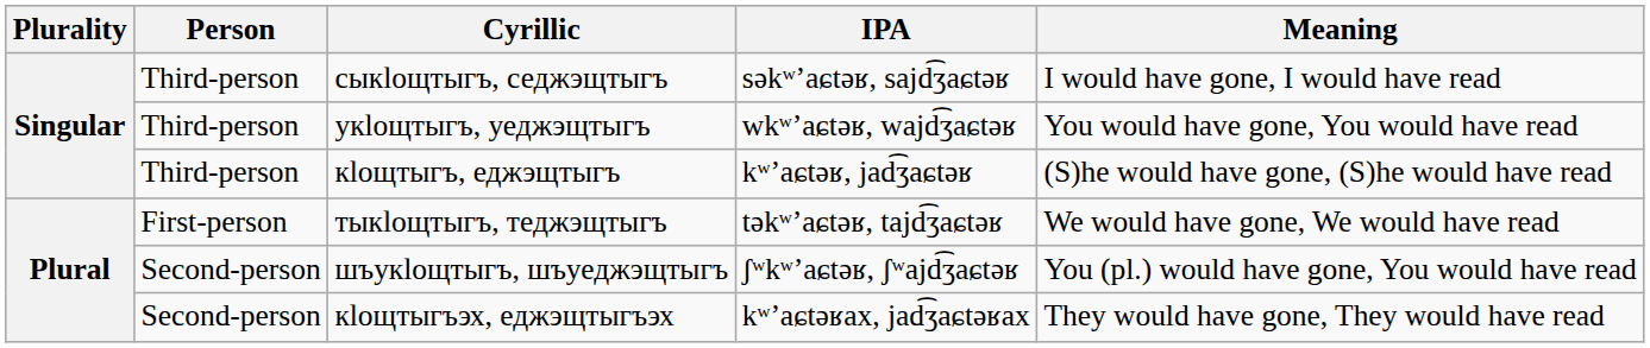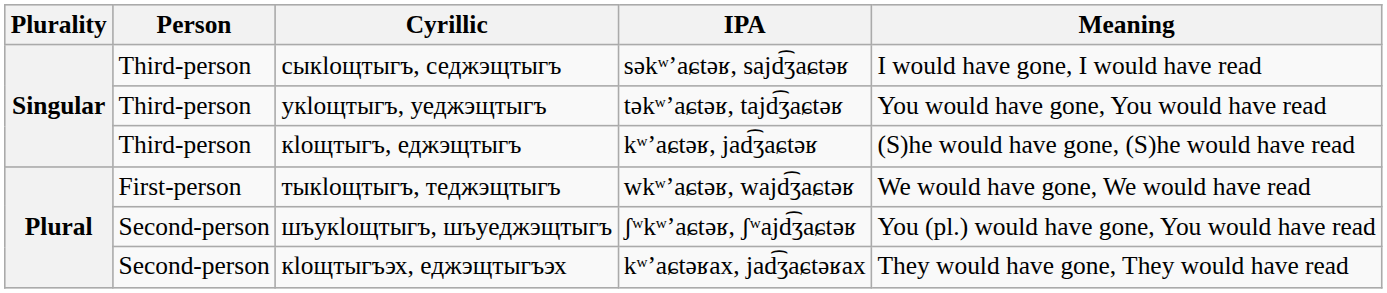 <table class="wikitable">
 <tr>
 <th>Plurality</th>
 <th>Person</th>
 <th>Cyrillic</th>
 <th>IPA</th>
 <th>Meaning</th>
 </tr>
 <tr>
 <th rowspan=3>Singular</th>
 <td>Third-person</td>
 <td>сыкӏощтыгъ, седжэщтыгъ</td>
 <td>səkʷʼaɕtəʁ, sajd͡ʒaɕtəʁ</td>
 <td>I would have gone, I would have read</td>
 </tr>
 <tr>
 <td>Third-person</td>
 <td>укӏощтыгъ, уеджэщтыгъ</td>
-<td>wkʷʼaɕtəʁ, wajd͡ʒaɕtəʁ</td>
+<td>təkʷʼaɕtəʁ, tajd͡ʒaɕtəʁ</td>
 <td>You would have gone, You would have read</td>
 </tr>
 <tr>
 <td>Third-person</td>
 <td>кӏощтыгъ, еджэщтыгъ</td>
 <td>kʷʼaɕtəʁ, jad͡ʒaɕtəʁ</td>
 <td>(S)he would have gone, (S)he would have read</td>
 </tr>
 <tr>
 <th rowspan=3>Plural</th>
 <td>First-person</td>
 <td>тыкӏощтыгъ, теджэщтыгъ</td>
-<td>təkʷʼaɕtəʁ, tajd͡ʒaɕtəʁ</td>
+<td>wkʷʼaɕtəʁ, wajd͡ʒaɕtəʁ</td>
 <td>We would have gone, We would have read</td>
 </tr>
 <tr>
 <td>Second-person</td>
 <td>шъукӏощтыгъ, шъуеджэщтыгъ</td>
 <td>ʃʷkʷʼaɕtəʁ, ʃʷajd͡ʒaɕtəʁ</td>
 <td>You (pl.) would have gone, You would have read</td>
 </tr>
 <tr>
 <td>Second-person</td>
 <td>кӏощтыгъэх, еджэщтыгъэх</td>
 <td>kʷʼaɕtəʁax, jad͡ʒaɕtəʁax</td>
 <td>They would have gone, They would have read</td>
 </tr>
 </table>
